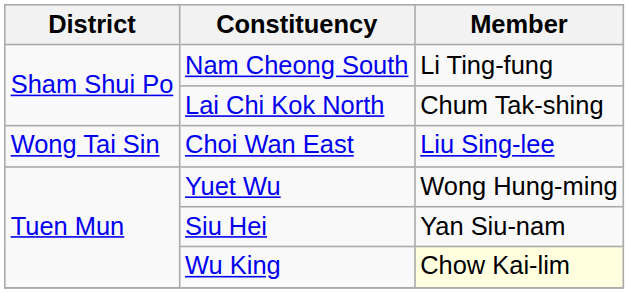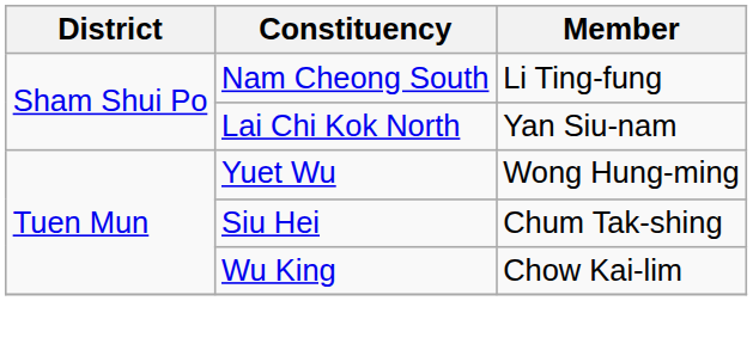 <table class="wikitable" style="text-align:left;">
 <tr>
 <th>District</th>
 <th>Constituency</th>
 <th>Member</th>
 </tr>
 <tr>
 <td rowspan=2><a href='#'>Sham Shui Po</a></td>
 <td><a href='#'>Nam Cheong South</a></td>
 <td>Li Ting-fung</td>
 </tr>
 <tr>
 <td><a href='#'>Lai Chi Kok North</a></td>
-<td>Chum Tak-shing</td>
-</tr>
-<tr>
-<td rowspan=1><a href='#'>Wong Tai Sin</a></td>
-<td><a href='#'>Choi Wan East</a></td>
-<td><a href='#'>Liu Sing-lee</a></td>
+<td>Yan Siu-nam</td>
 </tr>
 <tr>
 <td rowspan=3><a href='#'>Tuen Mun</a></td>
 <td><a href='#'>Yuet Wu</a></td>
 <td>Wong Hung-ming</td>
 </tr>
 <tr>
 <td><a href='#'>Siu Hei</a></td>
-<td>Yan Siu-nam</td>
+<td>Chum Tak-shing</td>
 </tr>
 <tr>
 <td><a href='#'>Wu King</a></td>
-<td style="background: lightyellow;">Chow Kai-lim</td>
+<td>Chow Kai-lim</td>
 </tr>
 <tr>
 </tr>
 </table>
